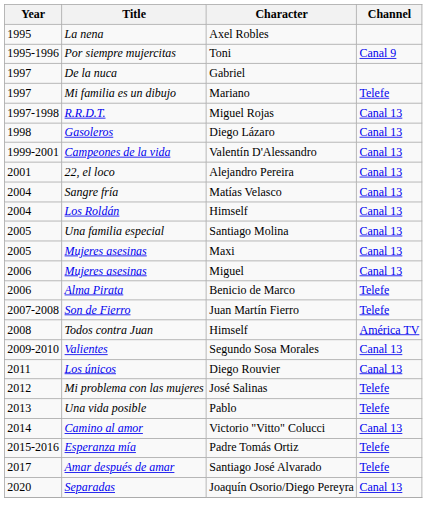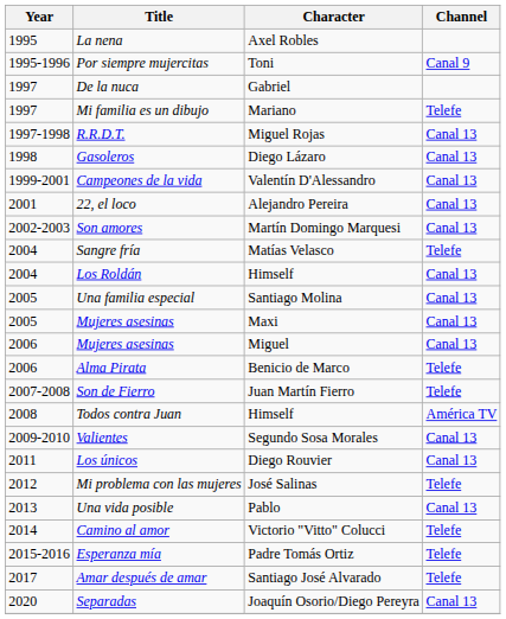 <table class="wikitable" style="font-size: 90%;">
 <tr>
 <th>Year</th>
 <th>Title</th>
 <th>Character</th>
 <th>Channel</th>
 </tr>
 <tr>
 <td>1995</td>
 <td><em>La nena</em></td>
 <td>Axel Robles</td>
 <td></td>
 </tr>
 <tr>
 <td>1995-1996</td>
 <td><em>Por siempre mujercitas</em></td>
 <td>Toni</td>
 <td><a href='#'>Canal 9</a></td>
 </tr>
 <tr>
 <td>1997</td>
 <td><em>De la nuca</em></td>
 <td>Gabriel</td>
 <td></td>
 </tr>
 <tr>
 <td>1997</td>
 <td><em>Mi familia es un dibujo</em></td>
 <td>Mariano</td>
 <td><a href='#'>Telefe</a></td>
 </tr>
 <tr>
 <td>1997-1998</td>
 <td><em><a href='#'>R.R.D.T.</a></em></td>
 <td>Miguel Rojas</td>
 <td><a href='#'>Canal 13</a></td>
 </tr>
 <tr>
 <td>1998</td>
 <td><em><a href='#'>Gasoleros</a></em></td>
 <td>Diego Lázaro</td>
 <td><a href='#'>Canal 13</a></td>
 </tr>
 <tr>
 <td>1999-2001</td>
 <td><em><a href='#'>Campeones de la vida</a></em></td>
 <td>Valentín D'Alessandro</td>
 <td><a href='#'>Canal 13</a></td>
 </tr>
 <tr>
 <td>2001</td>
 <td><em>22, el loco</em></td>
 <td>Alejandro Pereira</td>
 <td><a href='#'>Canal 13</a></td>
 </tr>
 <tr>
+<td>2002-2003</td>
+<td><em><a href='#'>Son amores</a></em></td>
+<td>Martín Domingo Marquesi</td>
+<td><a href='#'>Canal 13</a></td>
+</tr>
+<tr>
 <td>2004</td>
 <td><em>Sangre fría</em></td>
 <td>Matías Velasco</td>
-<td><a href='#'>Canal 13</a></td>
+<td><a href='#'>Telefe</a></td>
 </tr>
 <tr>
 <td>2004</td>
 <td><em><a href='#'>Los Roldán</a></em></td>
 <td>Himself</td>
 <td><a href='#'>Canal 13</a></td>
 </tr>
 <tr>
 <td>2005</td>
 <td><em>Una familia especial</em></td>
 <td>Santiago Molina</td>
 <td><a href='#'>Canal 13</a></td>
 </tr>
 <tr>
 <td>2005</td>
 <td><em><a href='#'>Mujeres asesinas</a></em></td>
 <td>Maxi</td>
 <td><a href='#'>Canal 13</a></td>
 </tr>
 <tr>
 <td>2006</td>
 <td><em><a href='#'>Mujeres asesinas</a></em></td>
 <td>Miguel</td>
 <td><a href='#'>Canal 13</a></td>
 </tr>
 <tr>
 <td>2006</td>
 <td><em><a href='#'>Alma Pirata</a></em></td>
 <td>Benicio de Marco</td>
 <td><a href='#'>Telefe</a></td>
 </tr>
 <tr>
 <td>2007-2008</td>
 <td><em><a href='#'>Son de Fierro</a></em></td>
 <td>Juan Martín Fierro</td>
 <td><a href='#'>Telefe</a></td>
 </tr>
 <tr>
 <td>2008</td>
 <td><em>Todos contra Juan</em></td>
 <td>Himself</td>
 <td><a href='#'>América TV</a></td>
 </tr>
 <tr>
 <td>2009-2010</td>
 <td><em><a href='#'>Valientes</a></em></td>
 <td>Segundo Sosa Morales</td>
 <td><a href='#'>Canal 13</a></td>
 </tr>
 <tr>
 <td>2011</td>
 <td><em><a href='#'>Los únicos</a></em></td>
 <td>Diego Rouvier</td>
 <td><a href='#'>Canal 13</a></td>
 </tr>
 <tr>
 <td>2012</td>
 <td><em>Mi problema con las mujeres</em></td>
 <td>José Salinas</td>
 <td><a href='#'>Telefe</a></td>
 </tr>
 <tr>
 <td>2013</td>
 <td><em>Una vida posible</em></td>
 <td>Pablo</td>
-<td><a href='#'>Telefe</a></td>
+<td><a href='#'>Canal 13</a></td>
 </tr>
 <tr>
 <td>2014</td>
 <td><em><a href='#'>Camino al amor</a></em></td>
 <td>Victorio "Vitto" Colucci</td>
-<td><a href='#'>Canal 13</a></td>
+<td><a href='#'>Telefe</a></td>
 </tr>
 <tr>
 <td>2015-2016</td>
 <td><em><a href='#'>Esperanza mía</a></em></td>
 <td>Padre Tomás Ortiz</td>
 <td><a href='#'>Telefe</a></td>
 </tr>
 <tr>
 <td>2017</td>
 <td><em><a href='#'>Amar después de amar</a></em></td>
 <td>Santiago José Alvarado</td>
 <td><a href='#'>Telefe</a></td>
 </tr>
 <tr>
 <td>2020</td>
 <td><em><a href='#'>Separadas</a></em></td>
 <td>Joaquín Osorio/Diego Pereyra</td>
 <td><a href='#'>Canal 13</a></td>
 </tr>
 <tr>
 </tr>
 </table>
